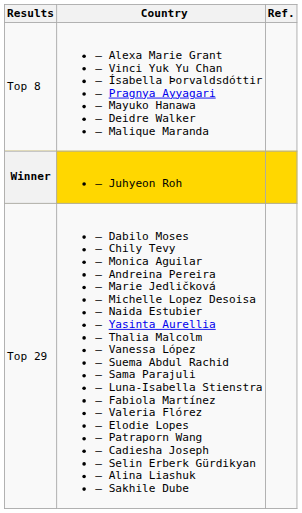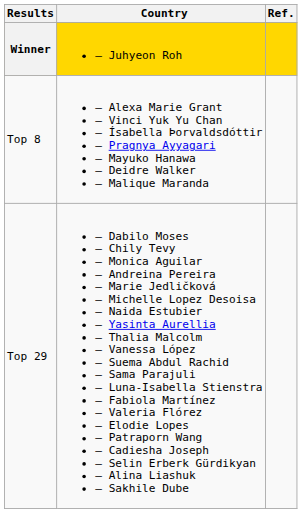 <table class="wikitable sortable" style="font-size:95%;">
 <tr>
 <th>Results</th>
 <th> Country</th>
 <th>Ref.</th>
 </tr>
+<tr style="background:gold;">
+<th>Winner</th>
+<td><br><ul><li> – Juhyeon Roh</li></ul></td>
+<td></td>
+</tr>
 <tr>
 <td>Top 8</td>
 <td><br><ul><li> – Alexa Marie Grant</li><li> – Vinci Yuk Yu Chan</li><li> – Ísabella Þorvaldsdóttir</li><li> – <a href='#'>Pragnya Ayyagari</a></li><li> – Mayuko Hanawa</li><li> – Deidre Walker</li><li> – Malique Maranda</li></ul></td>
-<td></td>
-</tr>
-<tr style="background:gold;">
-<th>Winner</th>
-<td><br><ul><li> – Juhyeon Roh</li></ul></td>
 <td></td>
 </tr>
 <tr>
 <td>Top 29</td>
 <td><br><ul><li> – Dabilo Moses</li><li> – Chily Tevy</li><li> – Monica Aguilar</li><li> – Andreina Pereira</li><li> – Marie Jedličková</li><li> – Michelle Lopez Desoisa</li><li> – Naida Estubier</li><li> – <a href='#'>Yasinta Aurellia</a></li><li> – Thalia Malcolm</li><li> – Vanessa López</li><li> – Suema Abdul Rachid</li><li> – Sama Parajuli</li><li> – Luna-Isabella Stienstra</li><li> – Fabiola Martínez</li><li> – Valeria Flórez</li><li> – Elodie Lopes</li><li> – Patraporn Wang</li><li> – Cadiesha Joseph</li><li> – Selin Erberk Gürdikyan</li><li> – Alina Liashuk</li><li> – Sakhile Dube</li></ul></td>
 <td></td>
 </tr>
 </table>
